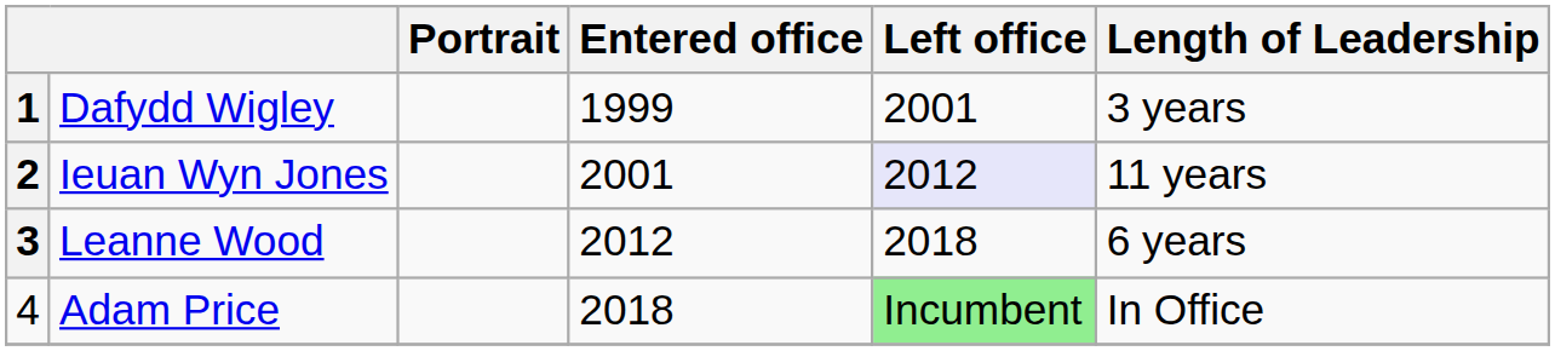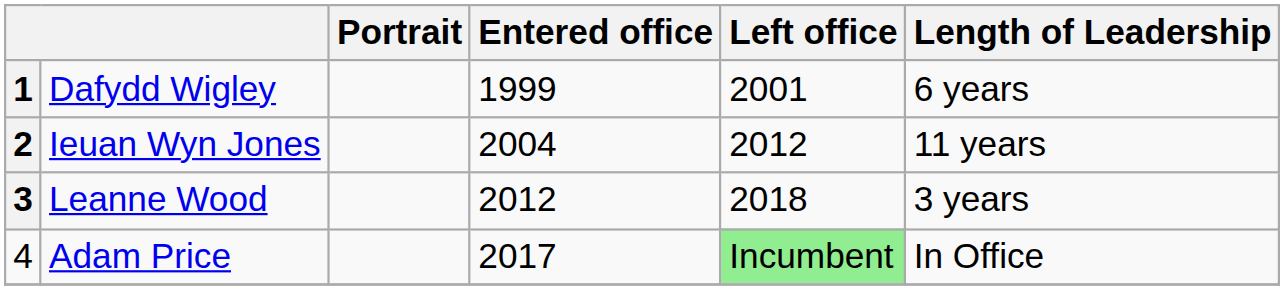 <table class="wikitable">
 <tr>
 <th colspan=2></th>
 <th>Portrait</th>
 <th>Entered office</th>
 <th>Left office</th>
 <th>Length of Leadership</th>
 </tr>
 <tr>
 <th>1</th>
 <td><a href='#'>Dafydd Wigley</a></td>
 <td></td>
 <td>1999</td>
 <td>2001</td>
-<td>3 years</td>
+<td>6 years</td>
 </tr>
 <tr>
 <th>2</th>
 <td><a href='#'>Ieuan Wyn Jones</a></td>
 <td></td>
-<td>2001</td>
-<td style="background: lavender;">2012</td>
+<td>2004</td>
+<td>2012</td>
 <td>11 years</td>
 </tr>
 <tr>
 <th>3</th>
 <td><a href='#'>Leanne Wood</a></td>
 <td></td>
 <td>2012</td>
 <td>2018</td>
-<td>6 years</td>
+<td>3 years</td>
 </tr>
 <tr>
 <td>4</td>
 <td><a href='#'>Adam Price</a></td>
 <td></td>
-<td>2018</td>
+<td>2017</td>
 <td style="background: lightgreen;">Incumbent</td>
 <td>In Office</td>
 </tr>
 <tr>
 </tr>
 </table>
